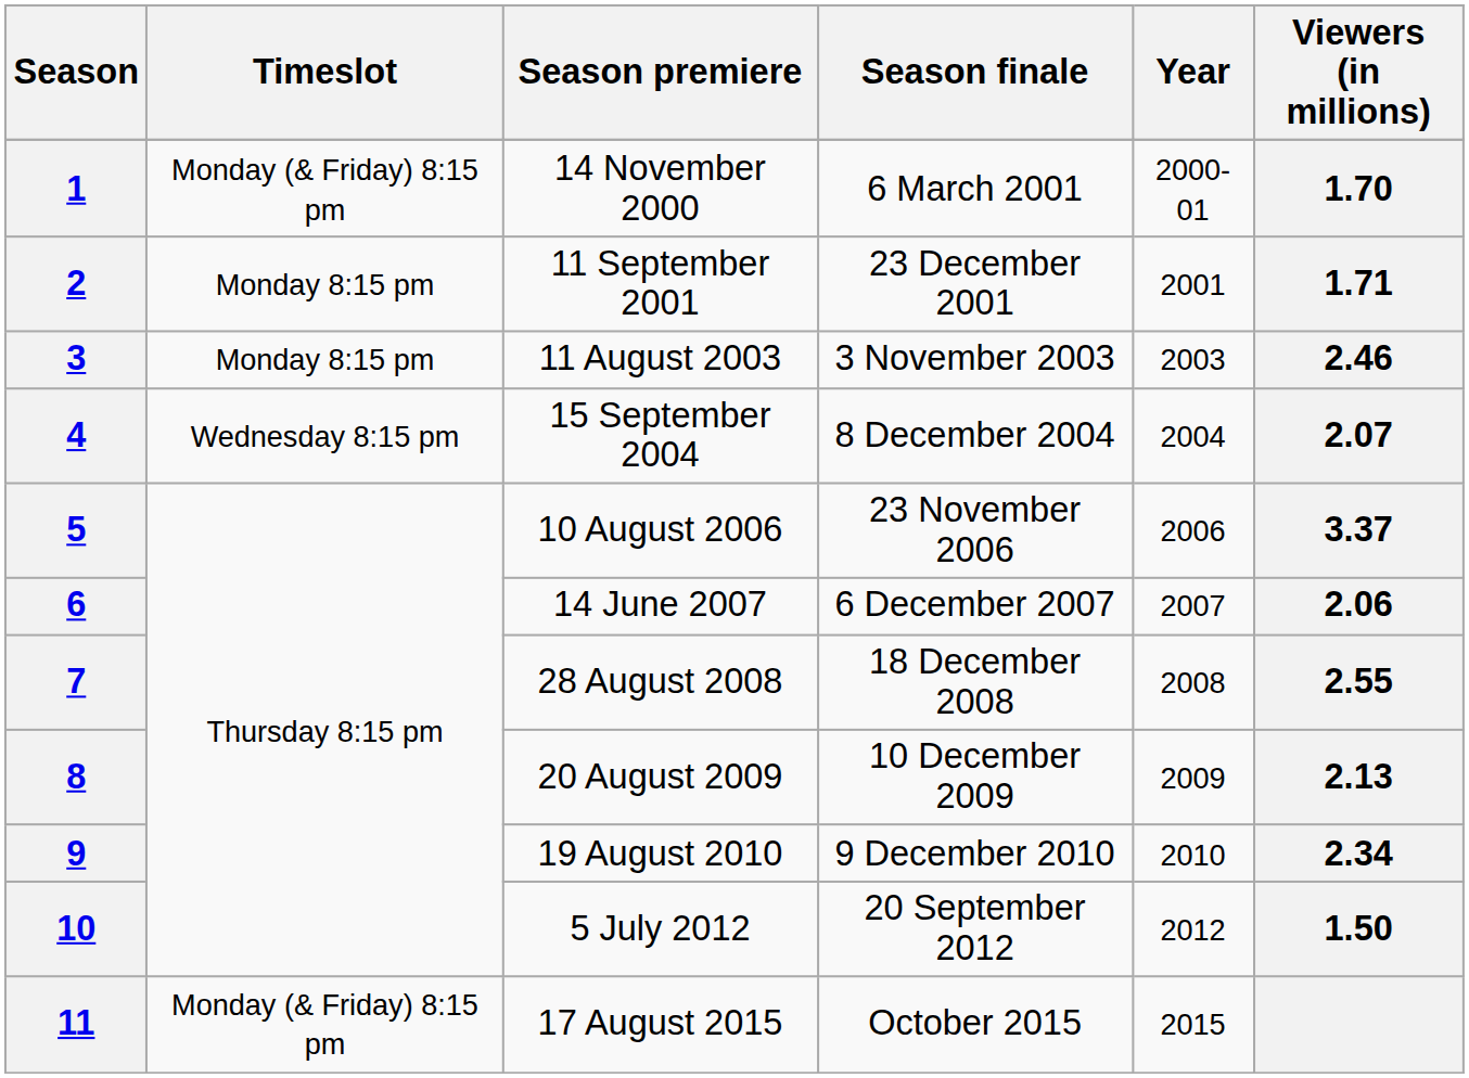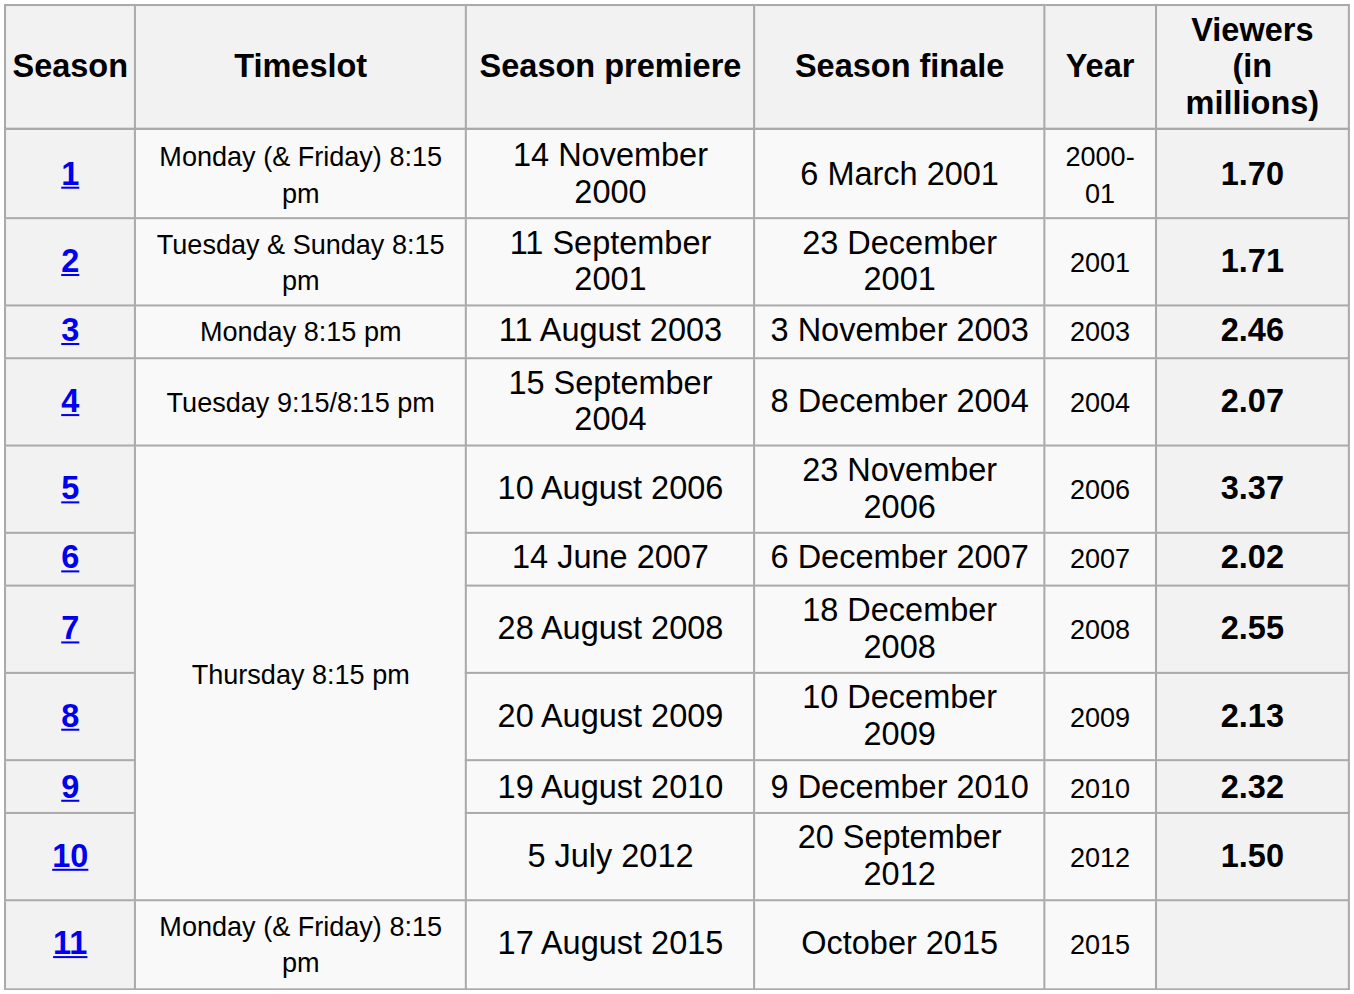 <table class="wikitable" style="text-align:center" width="75%">
 <tr style="background-color:#E0E0E0">
 <th>Season</th>
 <th>Timeslot</th>
 <th>Season premiere</th>
 <th>Season finale</th>
 <th>Year</th>
 <th>Viewers<br>(in millions)</th>
 </tr>
 <tr style="background-color:#E0E0E0">
 </tr>
 <tr style="background-color:#F9F9F9">
 <th><a href='#'>1</a></th>
 <td><small>Monday (& Friday) 8:15 pm</small></td>
 <td>14 November 2000</td>
 <td>6 March 2001</td>
 <td><small>2000-01</small></td>
 <th>1.70</th>
 </tr>
 <tr style="background-color:#F9F9F9">
 <th><a href='#'>2</a></th>
-<td><small> Monday 8:15 pm</small></td>
+<td><small>Tuesday & Sunday 8:15 pm</small></td>
 <td>11 September 2001</td>
 <td>23 December 2001</td>
 <td><small>2001</small></td>
 <th>1.71</th>
 </tr>
 <tr style="background-color:#F9F9F9">
 <th><a href='#'>3</a></th>
 <td><small> Monday 8:15 pm</small></td>
 <td>11 August 2003</td>
 <td>3 November 2003</td>
 <td><small>2003</small></td>
 <th>2.46</th>
 </tr>
 <tr style="background-color:#F9F9F9">
 <th><a href='#'>4</a></th>
-<td><small>Wednesday 8:15 pm</small></td>
+<td><small>Tuesday 9:15/8:15 pm</small></td>
 <td>15 September 2004</td>
 <td>8 December 2004</td>
 <td><small>2004</small></td>
 <th>2.07</th>
 </tr>
 <tr style="background-color:#F9F9F9">
 <th><a href='#'>5</a></th>
 <td rowspan=6><small>Thursday 8:15 pm</small></td>
 <td>10 August 2006</td>
 <td>23 November 2006</td>
 <td><small>2006</small></td>
 <th>3.37</th>
 </tr>
 <tr style="background-color:#F9F9F9">
 <th><a href='#'>6</a></th>
 <td>14 June 2007</td>
 <td>6 December 2007</td>
 <td><small>2007</small></td>
-<th>2.06</th>
+<th>2.02</th>
 </tr>
 <tr style="background-color:#F9F9F9">
 <th><a href='#'>7</a></th>
 <td>28 August 2008</td>
 <td>18 December 2008</td>
 <td><small>2008</small></td>
 <th>2.55</th>
 </tr>
 <tr style="background-color:#F9F9F9">
 <th><a href='#'>8</a></th>
 <td>20 August 2009</td>
 <td>10 December 2009</td>
 <td><small>2009</small></td>
 <th>2.13</th>
 </tr>
 <tr style="background-color:#F9F9F9">
 <th><a href='#'>9</a></th>
 <td>19 August 2010</td>
 <td>9 December 2010</td>
 <td><small>2010</small></td>
-<th>2.34</th>
+<th>2.32</th>
 </tr>
 <tr style="background-color:#F9F9F9">
 <th><a href='#'>10</a></th>
 <td>5 July 2012</td>
 <td>20 September 2012</td>
 <td><small>2012</small></td>
 <th>1.50</th>
 </tr>
 <tr style="background-color:#F9F9F9">
 <th><a href='#'>11</a></th>
 <td><small>Monday (& Friday) 8:15 pm</small></td>
 <td>17 August 2015</td>
 <td>October 2015</td>
 <td><small>2015</small></td>
 <th></th>
 </tr>
 <tr style="background-color:#F9F9F9">
 </tr>
 </table>
